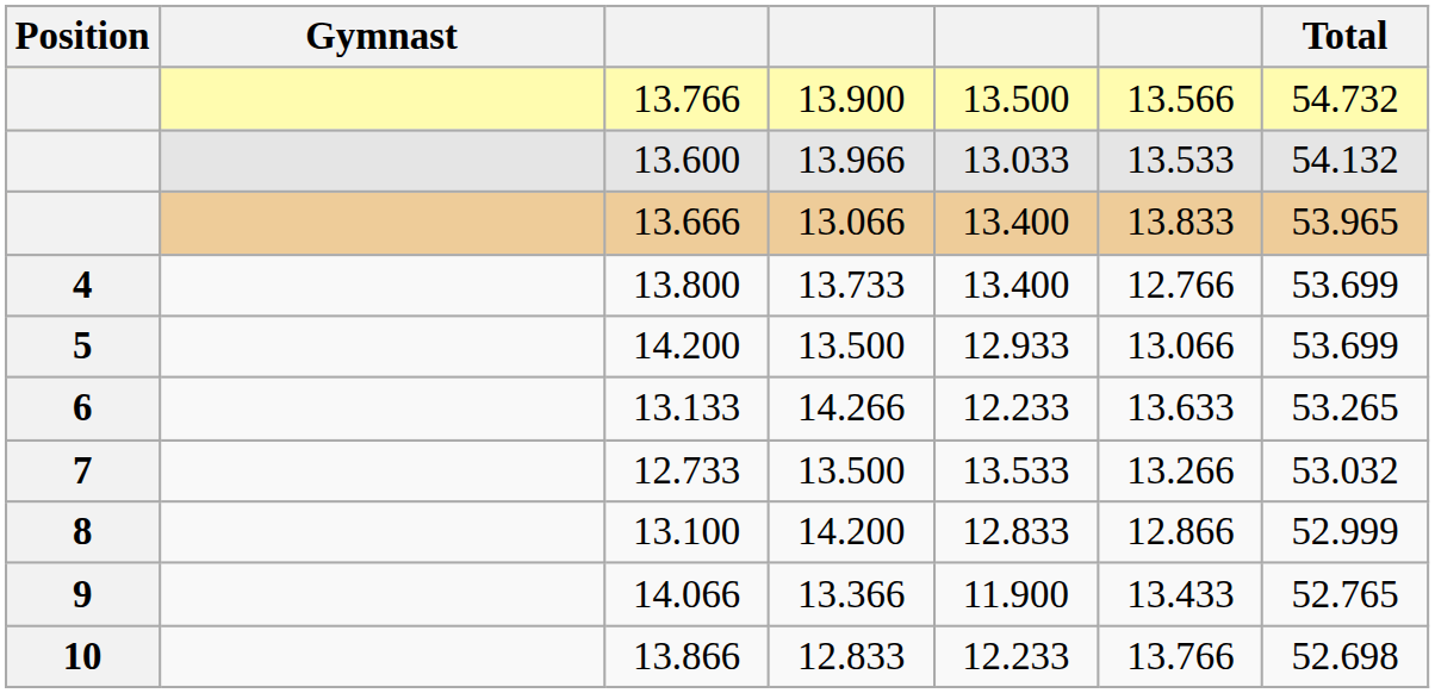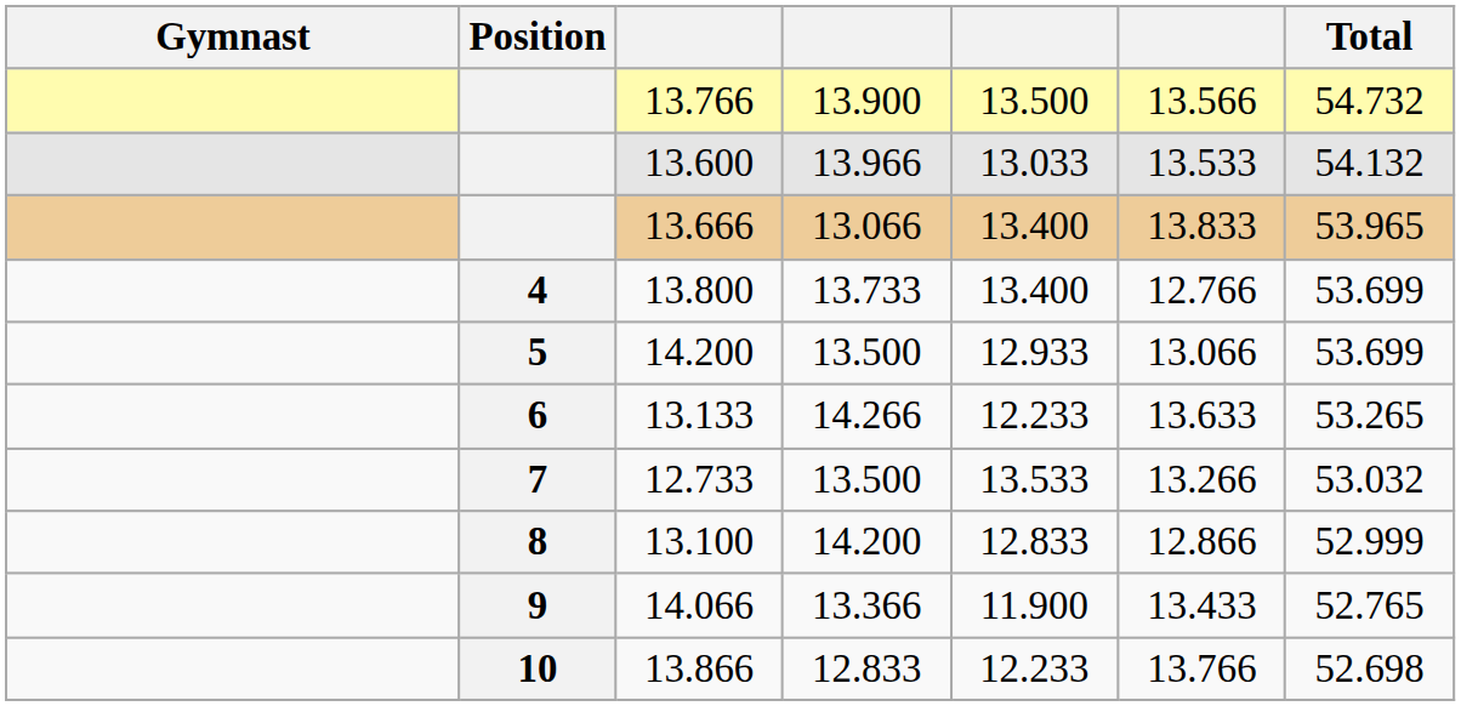 <table class="wikitable sortable" style="text-align:center; font-size:100%">
 <tr>
+<th scope="col" style="width:175px;">Gymnast</th>
 <th scope="col" style="width:50px;">Position</th>
-<th scope="col" style="width:175px;">Gymnast</th>
 <th scope="col" style="width:60px;"></th>
 <th scope="col" style="width:60px;"></th>
 <th scope="col" style="width:60px;"></th>
 <th scope="col" style="width:60px;"></th>
 <th scope="col" style="width:60px;">Total</th>
 </tr>
 <tr style="background:#fffcaf;">
+<td style="text-align:left;"></td>
 <th scope="row" style="text-align:center"></th>
-<td style="text-align:left;"></td>
 <td>13.766</td>
 <td>13.900</td>
 <td>13.500</td>
 <td>13.566</td>
 <td>54.732</td>
 </tr>
 <tr style="background:#e5e5e5;">
+<td style="text-align:left;"></td>
 <th scope="row" style="text-align:center"></th>
-<td style="text-align:left;"></td>
 <td>13.600</td>
 <td>13.966</td>
 <td>13.033</td>
 <td>13.533</td>
 <td>54.132</td>
 </tr>
 <tr style="background:#ec9;">
+<td style="text-align:left;"></td>
 <th scope="row" style="text-align:center"></th>
-<td style="text-align:left;"></td>
 <td>13.666</td>
 <td>13.066</td>
 <td>13.400</td>
 <td>13.833</td>
 <td>53.965</td>
 </tr>
 <tr>
+<td style="text-align:left;"></td>
 <th>4</th>
-<td style="text-align:left;"></td>
 <td>13.800</td>
 <td>13.733</td>
 <td>13.400</td>
 <td>12.766</td>
 <td>53.699</td>
 </tr>
 <tr>
+<td style="text-align:left;"></td>
 <th>5</th>
-<td style="text-align:left;"></td>
 <td>14.200</td>
 <td>13.500</td>
 <td>12.933</td>
 <td>13.066</td>
 <td>53.699</td>
 </tr>
 <tr>
+<td style="text-align:left;"></td>
 <th>6</th>
-<td style="text-align:left;"></td>
 <td>13.133</td>
 <td>14.266</td>
 <td>12.233</td>
 <td>13.633</td>
 <td>53.265</td>
 </tr>
 <tr>
+<td style="text-align:left;"></td>
 <th>7</th>
-<td style="text-align:left;"></td>
 <td>12.733</td>
 <td>13.500</td>
 <td>13.533</td>
 <td>13.266</td>
 <td>53.032</td>
 </tr>
 <tr>
+<td style="text-align:left;"></td>
 <th>8</th>
-<td style="text-align:left;"></td>
 <td>13.100</td>
 <td>14.200</td>
 <td>12.833</td>
 <td>12.866</td>
 <td>52.999</td>
 </tr>
 <tr>
+<td style="text-align:left;"></td>
 <th>9</th>
-<td style="text-align:left;"></td>
 <td>14.066</td>
 <td>13.366</td>
 <td>11.900</td>
 <td>13.433</td>
 <td>52.765</td>
 </tr>
 <tr>
+<td style="text-align:left;"></td>
 <th>10</th>
-<td style="text-align:left;"></td>
 <td>13.866</td>
 <td>12.833</td>
 <td>12.233</td>
 <td>13.766</td>
 <td>52.698</td>
 </tr>
 </table>
